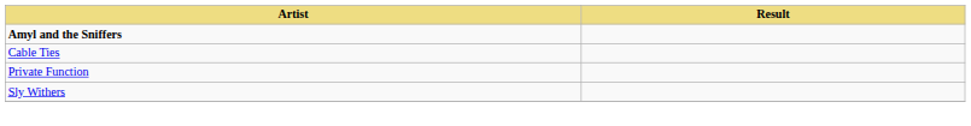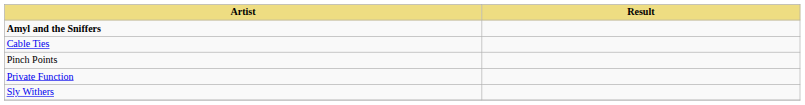 <table class="wikitable" width=100%>
 <tr>
 <th style="width:15%;background:#EEDD82;">Artist</th>
 <th style="width:10%;background:#EEDD82;">Result</th>
 </tr>
 <tr>
 <td><strong>Amyl and the Sniffers</strong></td>
 <td></td>
 </tr>
 <tr>
 <td><a href='#'>Cable Ties</a></td>
 <td></td>
 </tr>
 <tr>
+<td>Pinch Points</td>
+<td></td>
+</tr>
+<tr>
 <td><a href='#'>Private Function</a></td>
 <td></td>
 </tr>
 <tr>
 <td><a href='#'>Sly Withers</a></td>
 <td></td>
 </tr>
 <tr>
 </tr>
 </table>
